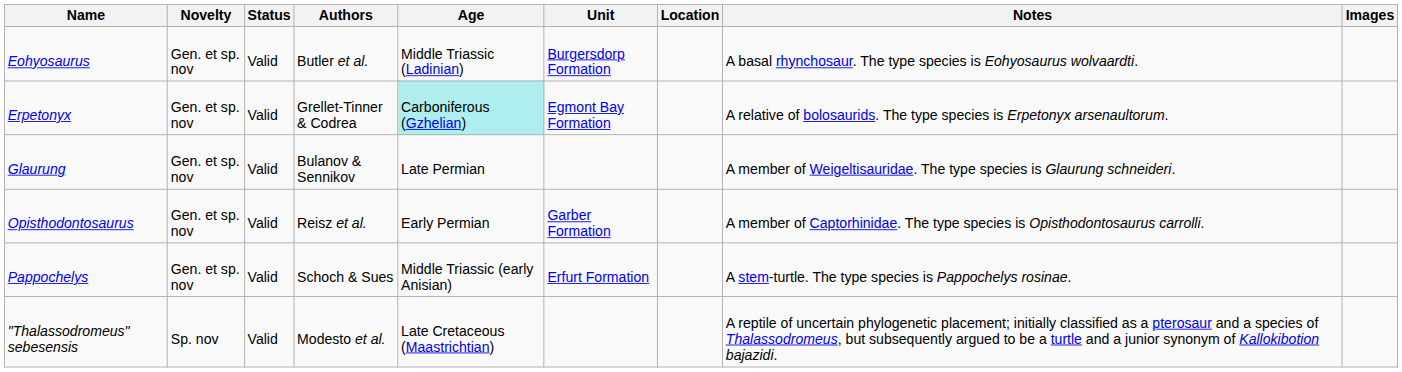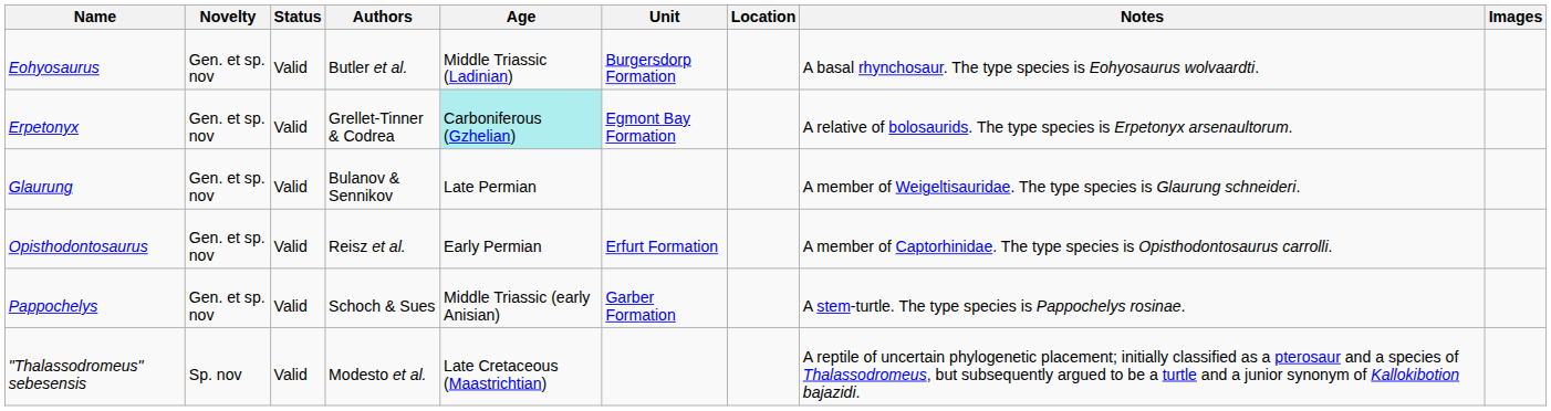 <table class="wikitable sortable"  style="margin:auto; width:100%;">
 <tr>
 <th>Name</th>
 <th>Novelty</th>
 <th>Status</th>
 <th>Authors</th>
 <th>Age</th>
 <th>Unit</th>
 <th>Location</th>
 <th>Notes</th>
 <th>Images</th>
 </tr>
 <tr>
 <td><br><em><a href='#'>Eohyosaurus</a></em></td>
 <td><br>Gen. et sp. nov</td>
 <td><br>Valid</td>
 <td><br>Butler <em>et al.</em></td>
 <td><br>Middle Triassic (<a href='#'>Ladinian</a>)</td>
 <td><br><a href='#'>Burgersdorp Formation</a></td>
 <td><br></td>
 <td><br>A basal <a href='#'>rhynchosaur</a>. The type species is <em>Eohyosaurus wolvaardti</em>.</td>
 <td></td>
 </tr>
 <tr>
 <td><br><em><a href='#'>Erpetonyx</a></em></td>
 <td><br>Gen. et sp. nov</td>
 <td><br>Valid</td>
 <td><br>Grellet-Tinner & Codrea</td>
 <td style="background: paleturquoise;"><br>Carboniferous (<a href='#'>Gzhelian</a>)</td>
 <td><br><a href='#'>Egmont Bay Formation</a></td>
 <td><br></td>
 <td><br>A relative of <a href='#'>bolosaurids</a>. The type species is <em>Erpetonyx arsenaultorum</em>.</td>
 <td></td>
 </tr>
 <tr>
 <td><br><em><a href='#'>Glaurung</a></em></td>
 <td><br>Gen. et sp. nov</td>
 <td><br>Valid</td>
 <td><br>Bulanov & Sennikov</td>
 <td><br>Late Permian</td>
 <td></td>
 <td><br></td>
 <td><br>A member of <a href='#'>Weigeltisauridae</a>. The type species is <em>Glaurung schneideri</em>.</td>
 <td></td>
 </tr>
 <tr>
 <td><br><em><a href='#'>Opisthodontosaurus</a></em></td>
 <td><br>Gen. et sp. nov</td>
 <td><br>Valid</td>
 <td><br>Reisz <em>et al.</em></td>
 <td><br>Early Permian</td>
-<td><br><a href='#'>Garber Formation</a></td>
+<td><br><a href='#'>Erfurt Formation</a></td>
 <td><br></td>
 <td><br>A member of <a href='#'>Captorhinidae</a>. The type species is <em>Opisthodontosaurus carrolli</em>.</td>
 <td></td>
 </tr>
 <tr>
 <td><br><em><a href='#'>Pappochelys</a></em></td>
 <td><br>Gen. et sp. nov</td>
 <td><br>Valid</td>
 <td><br>Schoch & Sues</td>
 <td><br>Middle Triassic (early Anisian)</td>
-<td><br><a href='#'>Erfurt Formation</a></td>
+<td><br><a href='#'>Garber Formation</a></td>
 <td><br></td>
 <td><br>A <a href='#'>stem</a>-turtle. The type species is <em>Pappochelys rosinae</em>.</td>
 <td></td>
 </tr>
 <tr>
 <td><br><em>"Thalassodromeus" sebesensis</em></td>
 <td><br>Sp. nov</td>
 <td><br>Valid</td>
 <td><br>Modesto <em>et al.</em></td>
 <td><br>Late Cretaceous (<a href='#'>Maastrichtian</a>)</td>
 <td></td>
 <td><br></td>
 <td><br>A reptile of uncertain phylogenetic placement; initially classified as a <a href='#'>pterosaur</a> and a species of <em><a href='#'>Thalassodromeus</a></em>, but subsequently argued to be a <a href='#'>turtle</a> and a junior synonym of <em><a href='#'>Kallokibotion</a> bajazidi</em>.</td>
 <td></td>
 </tr>
 </table>
